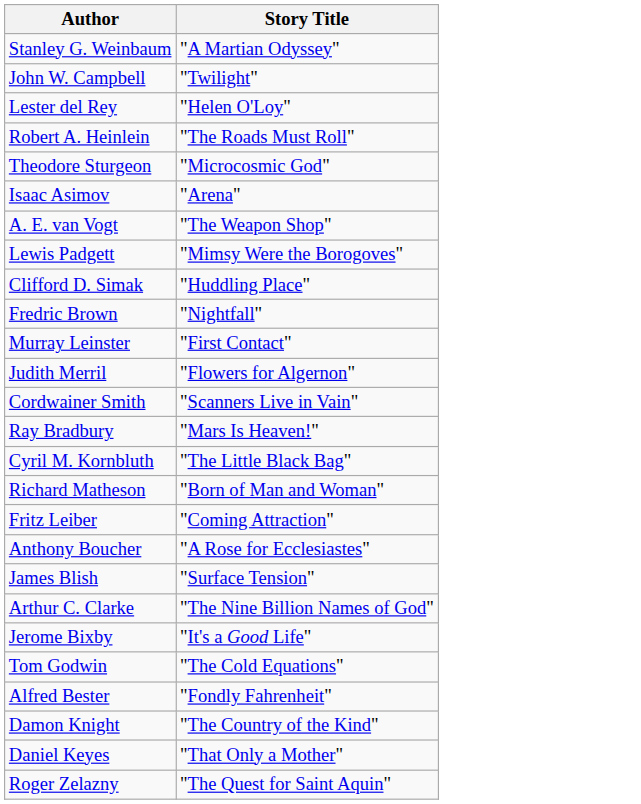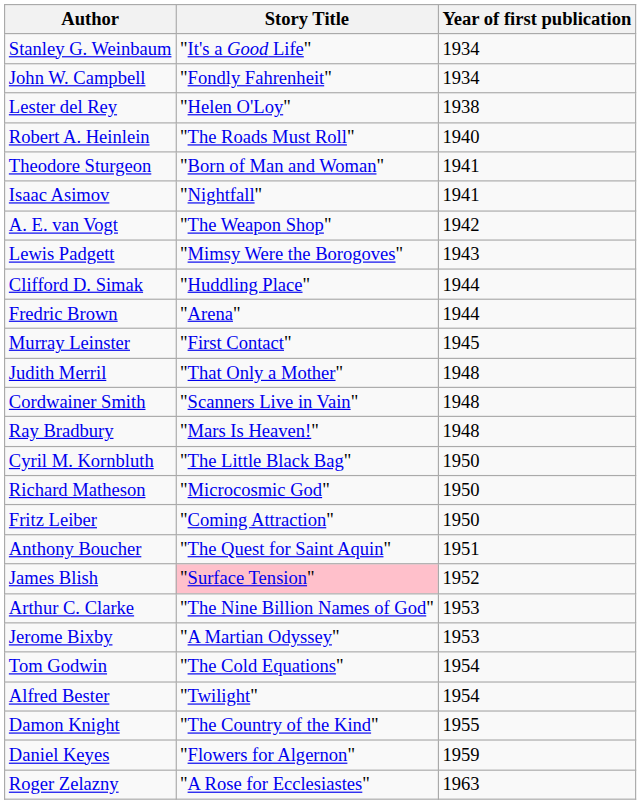 <table class="wikitable">
 <tr>
 <th>Author</th>
 <th>Story Title</th>
+<th>Year of first publication</th>
 </tr>
 <tr>
 <td><a href='#'>Stanley G. Weinbaum</a></td>
-<td>"<a href='#'>A Martian Odyssey</a>"</td>
+<td>"<a href='#'>It's a <em>Good</em> Life</a>"</td>
+<td>1934</td>
 </tr>
 <tr>
 <td><a href='#'>John W. Campbell</a></td>
-<td>"<a href='#'>Twilight</a>"</td>
+<td>"<a href='#'>Fondly Fahrenheit</a>"</td>
+<td>1934</td>
 </tr>
 <tr>
 <td><a href='#'>Lester del Rey</a></td>
 <td>"<a href='#'>Helen O'Loy</a>"</td>
+<td>1938</td>
 </tr>
 <tr>
 <td><a href='#'>Robert A. Heinlein</a></td>
 <td>"<a href='#'>The Roads Must Roll</a>"</td>
+<td>1940</td>
 </tr>
 <tr>
 <td><a href='#'>Theodore Sturgeon</a></td>
-<td>"<a href='#'>Microcosmic God</a>"</td>
+<td>"<a href='#'>Born of Man and Woman</a>"</td>
+<td>1941</td>
 </tr>
 <tr>
 <td><a href='#'>Isaac Asimov</a></td>
-<td>"<a href='#'>Arena</a>"</td>
+<td>"<a href='#'>Nightfall</a>"</td>
+<td>1941</td>
 </tr>
 <tr>
 <td><a href='#'>A. E. van Vogt</a></td>
 <td>"<a href='#'>The Weapon Shop</a>"</td>
+<td>1942</td>
 </tr>
 <tr>
 <td><a href='#'>Lewis Padgett</a></td>
 <td>"<a href='#'>Mimsy Were the Borogoves</a>"</td>
+<td>1943</td>
 </tr>
 <tr>
 <td><a href='#'>Clifford D. Simak</a></td>
 <td>"<a href='#'>Huddling Place</a>"</td>
+<td>1944</td>
 </tr>
 <tr>
 <td><a href='#'>Fredric Brown</a></td>
-<td>"<a href='#'>Nightfall</a>"</td>
+<td>"<a href='#'>Arena</a>"</td>
+<td>1944</td>
 </tr>
 <tr>
 <td><a href='#'>Murray Leinster</a></td>
 <td>"<a href='#'>First Contact</a>"</td>
+<td>1945</td>
 </tr>
 <tr>
 <td><a href='#'>Judith Merril</a></td>
-<td>"<a href='#'>Flowers for Algernon</a>"</td>
+<td>"<a href='#'>That Only a Mother</a>"</td>
+<td>1948</td>
 </tr>
 <tr>
 <td><a href='#'>Cordwainer Smith</a></td>
 <td>"<a href='#'>Scanners Live in Vain</a>"</td>
+<td>1948</td>
 </tr>
 <tr>
 <td><a href='#'>Ray Bradbury</a></td>
 <td>"<a href='#'>Mars Is Heaven!</a>"</td>
+<td>1948</td>
 </tr>
 <tr>
 <td><a href='#'>Cyril M. Kornbluth</a></td>
 <td>"<a href='#'>The Little Black Bag</a>"</td>
+<td>1950</td>
 </tr>
 <tr>
 <td><a href='#'>Richard Matheson</a></td>
-<td>"<a href='#'>Born of Man and Woman</a>"</td>
+<td>"<a href='#'>Microcosmic God</a>"</td>
+<td>1950</td>
 </tr>
 <tr>
 <td><a href='#'>Fritz Leiber</a></td>
 <td>"<a href='#'>Coming Attraction</a>"</td>
+<td>1950</td>
 </tr>
 <tr>
 <td><a href='#'>Anthony Boucher</a></td>
-<td>"<a href='#'>A Rose for Ecclesiastes</a>"</td>
+<td>"<a href='#'>The Quest for Saint Aquin</a>"</td>
+<td>1951</td>
 </tr>
 <tr>
 <td><a href='#'>James Blish</a></td>
-<td>"<a href='#'>Surface Tension</a>"</td>
+<td style="background: pink;">"<a href='#'>Surface Tension</a>"</td>
+<td>1952</td>
 </tr>
 <tr>
 <td><a href='#'>Arthur C. Clarke</a></td>
 <td>"<a href='#'>The Nine Billion Names of God</a>"</td>
+<td>1953</td>
 </tr>
 <tr>
 <td><a href='#'>Jerome Bixby</a></td>
-<td>"<a href='#'>It's a <em>Good</em> Life</a>"</td>
+<td>"<a href='#'>A Martian Odyssey</a>"</td>
+<td>1953</td>
 </tr>
 <tr>
 <td><a href='#'>Tom Godwin</a></td>
 <td>"<a href='#'>The Cold Equations</a>"</td>
+<td>1954</td>
 </tr>
 <tr>
 <td><a href='#'>Alfred Bester</a></td>
-<td>"<a href='#'>Fondly Fahrenheit</a>"</td>
+<td>"<a href='#'>Twilight</a>"</td>
+<td>1954</td>
 </tr>
 <tr>
 <td><a href='#'>Damon Knight</a></td>
 <td>"<a href='#'>The Country of the Kind</a>"</td>
+<td>1955</td>
 </tr>
 <tr>
 <td><a href='#'>Daniel Keyes</a></td>
-<td>"<a href='#'>That Only a Mother</a>"</td>
+<td>"<a href='#'>Flowers for Algernon</a>"</td>
+<td>1959</td>
 </tr>
 <tr>
 <td><a href='#'>Roger Zelazny</a></td>
-<td>"<a href='#'>The Quest for Saint Aquin</a>"</td>
+<td>"<a href='#'>A Rose for Ecclesiastes</a>"</td>
+<td>1963</td>
 </tr>
 </table>
